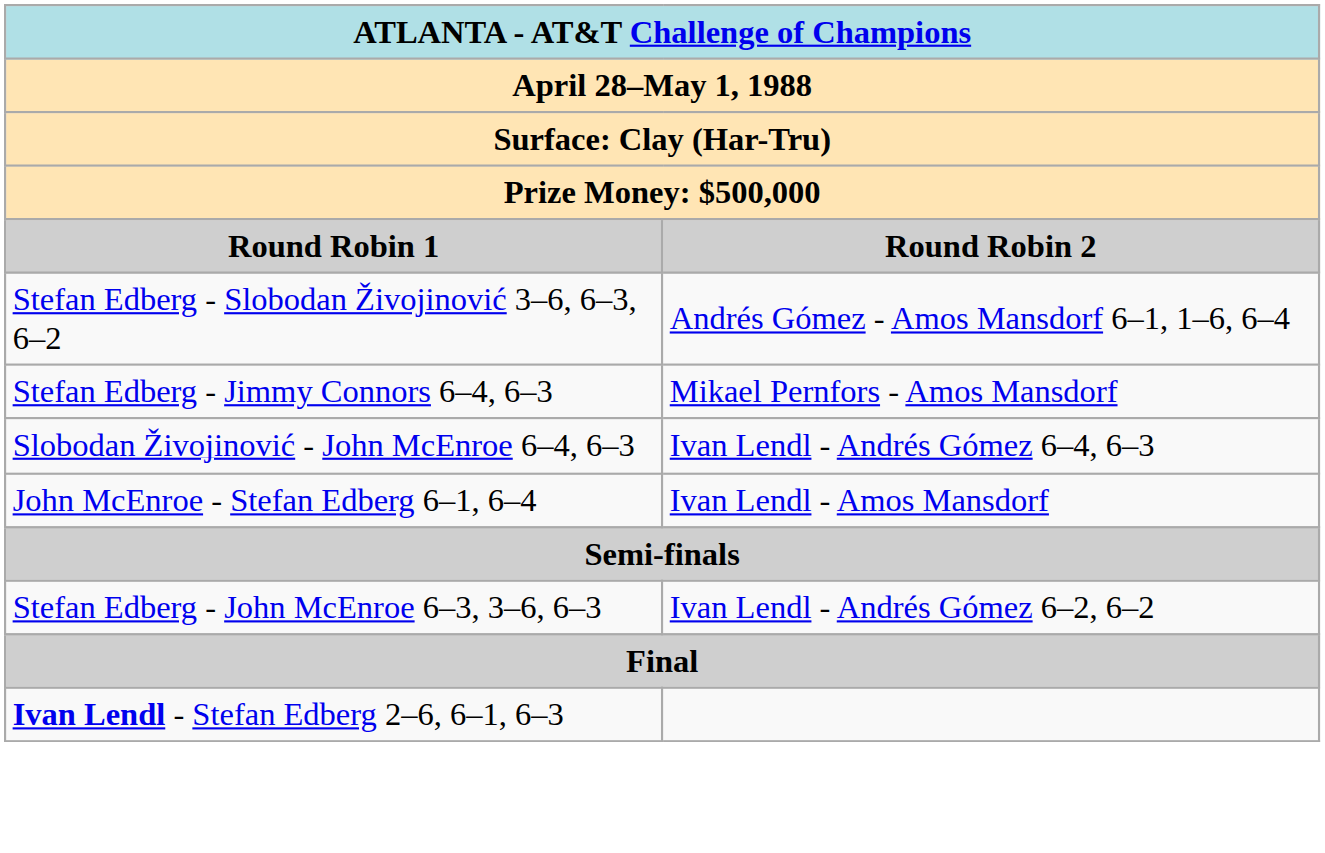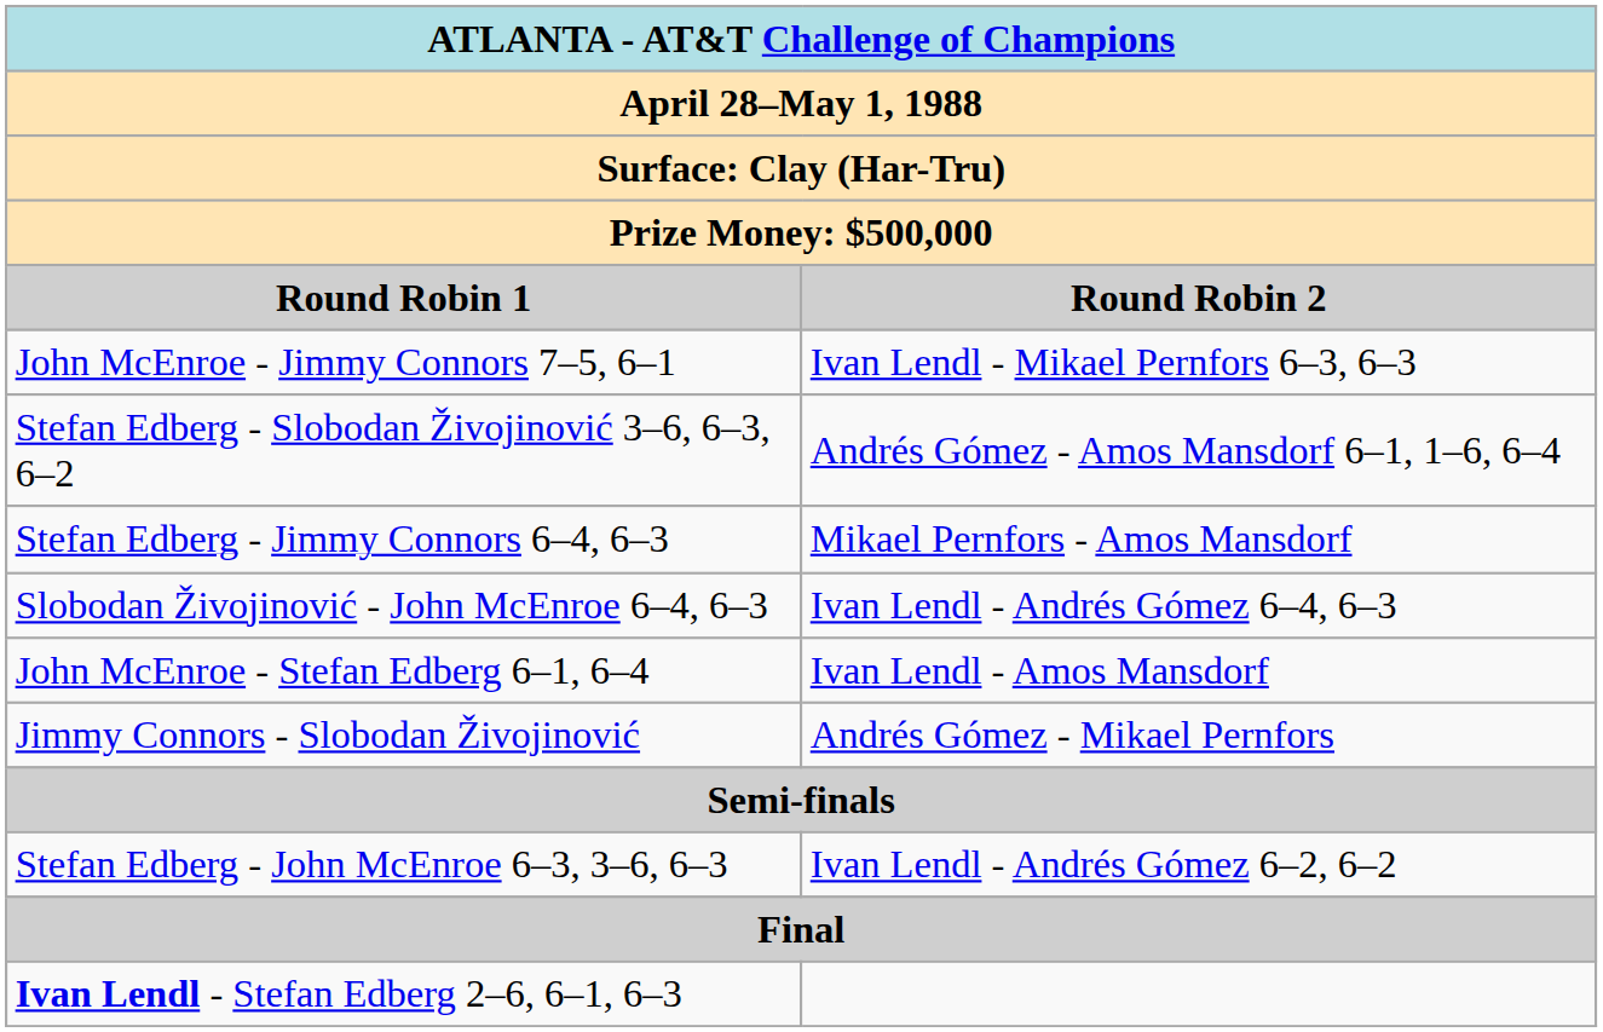 <table class="wikitable" style="font-size:95%;">
 <tr>
 <th colspan="2" style="background:#B0E0E6" width="300">ATLANTA - AT&T <a href='#'>Challenge of Champions</a></th>
 </tr>
 <tr>
 <th colspan="2" style="background:#FFE5B4" width="300">April 28–May 1, 1988</th>
 </tr>
 <tr>
 <th colspan="2" style="background:#FFE5B4" width="300">Surface: Clay (Har-Tru)</th>
 </tr>
 <tr>
 <th colspan="2" style="background:#FFE5B4" width="300">Prize Money: $500,000</th>
 </tr>
 <tr>
 <th colspan="1" style="background:#cfcfcf" width="300">Round Robin 1</th>
 <th colspan="1" style="background:#cfcfcf" width="300">Round Robin 2</th>
 </tr>
 <tr>
+<td><a href='#'>John McEnroe</a> - <a href='#'>Jimmy Connors</a> 7–5, 6–1</td>
+<td><a href='#'>Ivan Lendl</a> - <a href='#'>Mikael Pernfors</a> 6–3, 6–3</td>
+</tr>
+<tr>
 <td><a href='#'>Stefan Edberg</a> - <a href='#'>Slobodan Živojinović</a> 3–6, 6–3, 6–2</td>
 <td><a href='#'>Andrés Gómez</a> - <a href='#'>Amos Mansdorf</a> 6–1, 1–6, 6–4</td>
 </tr>
 <tr>
 <td><a href='#'>Stefan Edberg</a> - <a href='#'>Jimmy Connors</a> 6–4, 6–3</td>
 <td><a href='#'>Mikael Pernfors</a> - <a href='#'>Amos Mansdorf</a></td>
 </tr>
 <tr>
 <td><a href='#'>Slobodan Živojinović</a> - <a href='#'>John McEnroe</a> 6–4, 6–3</td>
 <td><a href='#'>Ivan Lendl</a> - <a href='#'>Andrés Gómez</a> 6–4, 6–3</td>
 </tr>
 <tr>
 <td><a href='#'>John McEnroe</a> - <a href='#'>Stefan Edberg</a> 6–1, 6–4</td>
 <td><a href='#'>Ivan Lendl</a> - <a href='#'>Amos Mansdorf</a></td>
 </tr>
 <tr>
+<td><a href='#'>Jimmy Connors</a> - <a href='#'>Slobodan Živojinović</a></td>
+<td><a href='#'>Andrés Gómez</a> - <a href='#'>Mikael Pernfors</a></td>
+</tr>
+<tr>
 <th colspan="2" style="background:#cfcfcf" width="300">Semi-finals</th>
 </tr>
 <tr>
 <td><a href='#'>Stefan Edberg</a> - <a href='#'>John McEnroe</a> 6–3, 3–6, 6–3</td>
 <td><a href='#'>Ivan Lendl</a> - <a href='#'>Andrés Gómez</a> 6–2, 6–2</td>
 </tr>
 <tr>
 <th colspan="2" style="background:#cfcfcf" width="300">Final</th>
 </tr>
 <tr>
 <td><strong><a href='#'>Ivan Lendl</a></strong> - <a href='#'>Stefan Edberg</a> 2–6, 6–1, 6–3</td>
 </tr>
 </table>
